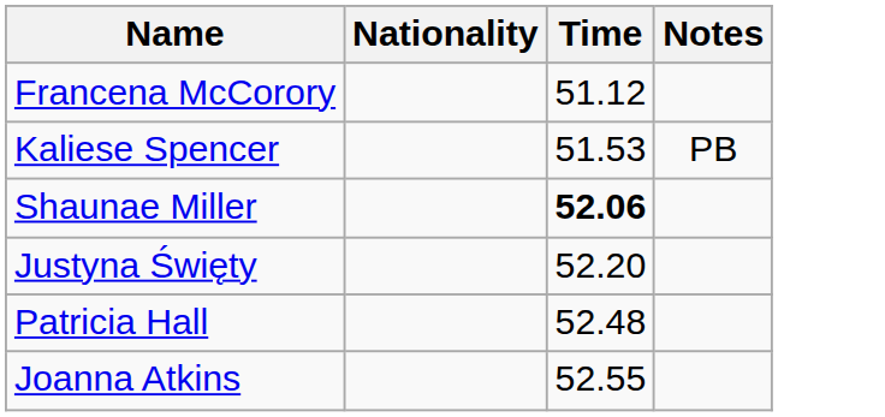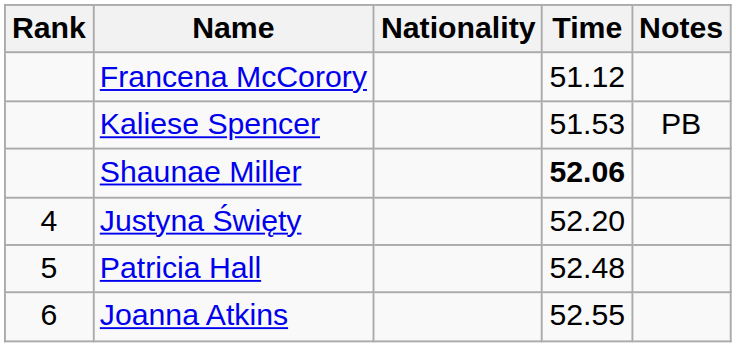 <table class="wikitable sortable" style="text-align:center">
 <tr>
+<th>Rank</th>
 <th>Name</th>
 <th>Nationality</th>
 <th>Time</th>
 <th>Notes</th>
 </tr>
 <tr>
+<td></td>
 <td align=left><a href='#'>Francena McCorory</a></td>
 <td align=left></td>
 <td>51.12</td>
 <td></td>
 </tr>
 <tr>
+<td></td>
 <td align=left><a href='#'>Kaliese Spencer</a></td>
 <td align=left></td>
 <td>51.53</td>
 <td>PB</td>
 </tr>
 <tr>
+<td></td>
 <td align=left><a href='#'>Shaunae Miller</a></td>
 <td align=left></td>
 <td><strong>52.06</strong></td>
 <td></td>
 </tr>
 <tr>
+<td>4</td>
 <td align=left><a href='#'>Justyna Święty</a></td>
 <td align=left></td>
 <td>52.20</td>
 <td></td>
 </tr>
 <tr>
+<td>5</td>
 <td align=left><a href='#'>Patricia Hall</a></td>
 <td align=left></td>
 <td>52.48</td>
 <td></td>
 </tr>
 <tr>
+<td>6</td>
 <td align=left><a href='#'>Joanna Atkins</a></td>
 <td align=left></td>
 <td>52.55</td>
 <td></td>
 </tr>
 </table>
